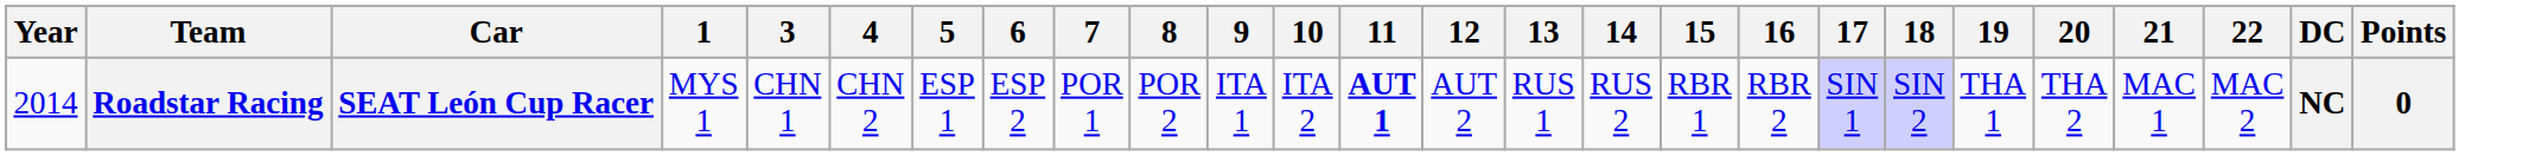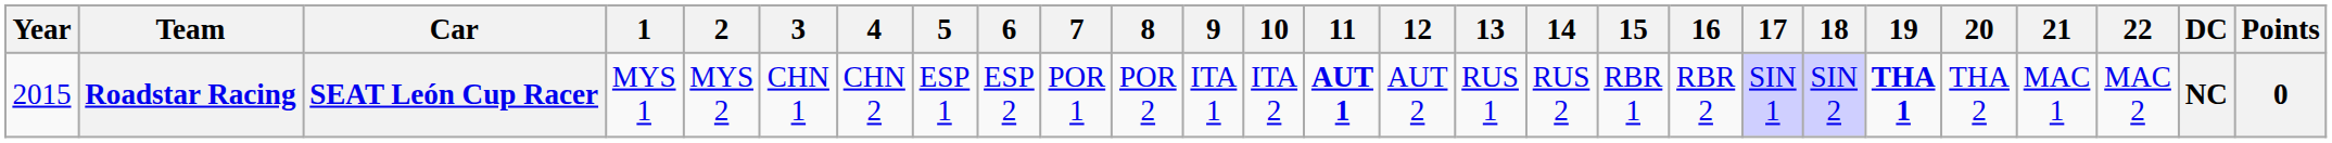 <table class="wikitable" style="text-align:center; font-size:85%">
 <tr>
 <th>Year</th>
 <th>Team</th>
 <th>Car</th>
 <th>1</th>
+<th>2</th>
 <th>3</th>
 <th>4</th>
 <th>5</th>
 <th>6</th>
 <th>7</th>
 <th>8</th>
 <th>9</th>
 <th>10</th>
 <th>11</th>
 <th>12</th>
 <th>13</th>
 <th>14</th>
 <th>15</th>
 <th>16</th>
 <th>17</th>
 <th>18</th>
 <th>19</th>
 <th>20</th>
 <th>21</th>
 <th>22</th>
 <th>DC</th>
 <th>Points</th>
 </tr>
 <tr>
-<td><a href='#'>2014</a></td>
+<td><a href='#'>2015</a></td>
 <th><a href='#'>Roadstar Racing</a></th>
 <th><a href='#'>SEAT León Cup Racer</a></th>
 <td style="background:#;"><a href='#'>MYS<br>1</a></td>
+<td style="background:#;"><a href='#'>MYS<br>2</a></td>
 <td style="background:#;"><a href='#'>CHN<br>1</a></td>
 <td style="background:#;"><a href='#'>CHN<br>2</a></td>
 <td style="background:#;"><a href='#'>ESP<br>1</a></td>
 <td style="background:#;"><a href='#'>ESP<br>2</a></td>
 <td style="background:#;"><a href='#'>POR<br>1</a></td>
 <td style="background:#;"><a href='#'>POR<br>2</a></td>
 <td style="background:#;"><a href='#'>ITA<br>1</a></td>
 <td style="background:#;"><a href='#'>ITA<br>2</a></td>
 <td style="background:#;"><strong><a href='#'>AUT<br>1</a></strong></td>
 <td style="background:#;"><a href='#'>AUT<br>2</a></td>
 <td style="background:#;"><a href='#'>RUS<br>1</a></td>
 <td style="background:#;"><a href='#'>RUS<br>2</a></td>
 <td style="background:#;"><a href='#'>RBR<br>1</a></td>
 <td style="background:#;"><a href='#'>RBR<br>2</a></td>
 <td style="background:#CFCFFF;"><a href='#'>SIN<br>1</a><br></td>
 <td style="background:#CFCFFF;"><a href='#'>SIN<br>2</a><br></td>
-<td style="background:#;"><a href='#'>THA<br>1</a></td>
+<td style="background:#;"><strong><a href='#'>THA<br>1</a></strong></td>
 <td style="background:#;"><a href='#'>THA<br>2</a></td>
 <td style="background:#;"><a href='#'>MAC<br>1</a></td>
 <td style="background:#;"><a href='#'>MAC<br>2</a></td>
 <th>NC</th>
 <th>0</th>
 </tr>
 </table>
